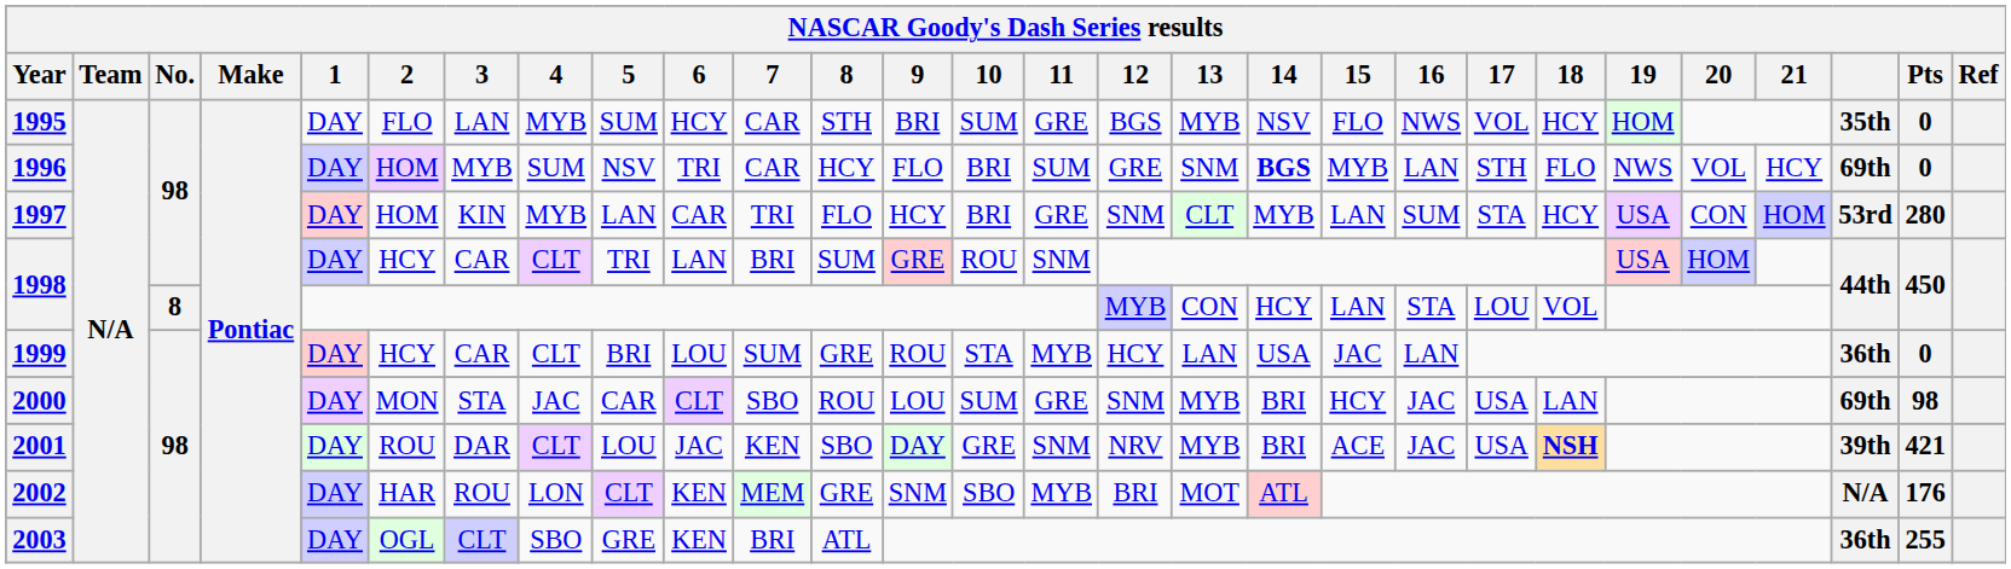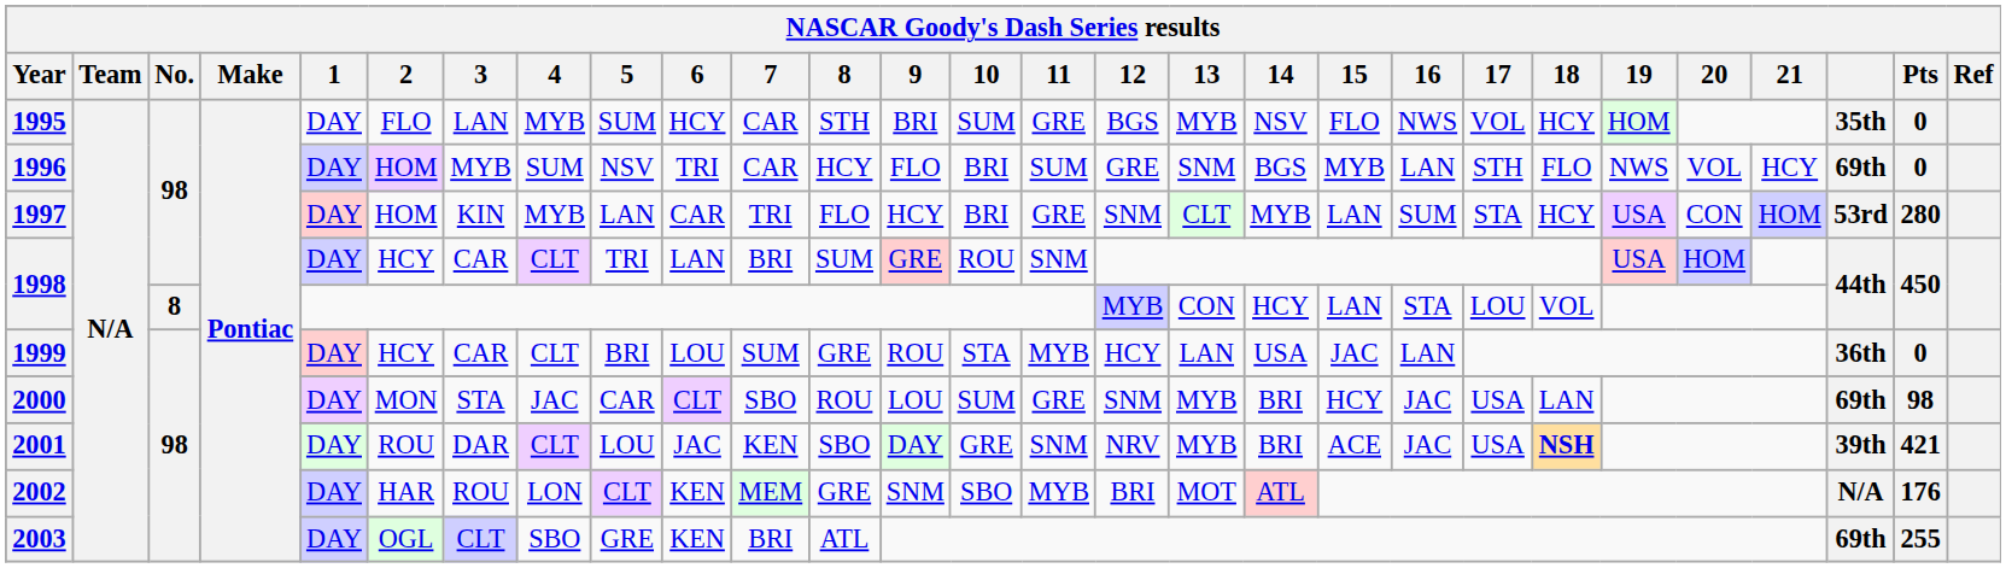 <table class="wikitable" style="text-align:center; font-size:75%">
 <tr>
 <th colspan=32><a href='#'>NASCAR Goody's Dash Series</a> results</th>
 </tr>
 <tr>
 <th>Year</th>
 <th>Team</th>
 <th>No.</th>
 <th>Make</th>
 <th>1</th>
 <th>2</th>
 <th>3</th>
 <th>4</th>
 <th>5</th>
 <th>6</th>
 <th>7</th>
 <th>8</th>
 <th>9</th>
 <th>10</th>
 <th>11</th>
 <th>12</th>
 <th>13</th>
 <th>14</th>
 <th>15</th>
 <th>16</th>
 <th>17</th>
 <th>18</th>
 <th>19</th>
 <th>20</th>
 <th>21</th>
 <th></th>
 <th>Pts</th>
 <th>Ref</th>
 </tr>
 <tr>
 <th><a href='#'>1995</a></th>
 <th rowspan=10>N/A</th>
 <th rowspan=4>98</th>
 <th rowspan=10><a href='#'>Pontiac</a></th>
 <td><a href='#'>DAY</a></td>
 <td><a href='#'>FLO</a></td>
 <td><a href='#'>LAN</a></td>
 <td><a href='#'>MYB</a></td>
 <td><a href='#'>SUM</a></td>
 <td><a href='#'>HCY</a></td>
 <td><a href='#'>CAR</a></td>
 <td><a href='#'>STH</a></td>
 <td><a href='#'>BRI</a></td>
 <td><a href='#'>SUM</a></td>
 <td><a href='#'>GRE</a></td>
 <td><a href='#'>BGS</a></td>
 <td><a href='#'>MYB</a></td>
 <td><a href='#'>NSV</a></td>
 <td><a href='#'>FLO</a></td>
 <td><a href='#'>NWS</a></td>
 <td><a href='#'>VOL</a></td>
 <td><a href='#'>HCY</a></td>
 <td style="background:#DFFFDF;"><a href='#'>HOM</a><br></td>
 <td colspan=2></td>
 <th>35th</th>
 <th>0</th>
 <th></th>
 </tr>
 <tr>
 <th><a href='#'>1996</a></th>
 <td style="background:#CFCFFF;"><a href='#'>DAY</a><br></td>
 <td style="background:#EFCFFF;"><a href='#'>HOM</a><br></td>
 <td><a href='#'>MYB</a></td>
 <td><a href='#'>SUM</a></td>
 <td><a href='#'>NSV</a></td>
 <td><a href='#'>TRI</a></td>
 <td><a href='#'>CAR</a></td>
 <td><a href='#'>HCY</a></td>
 <td><a href='#'>FLO</a></td>
 <td><a href='#'>BRI</a></td>
 <td><a href='#'>SUM</a></td>
 <td><a href='#'>GRE</a></td>
 <td><a href='#'>SNM</a></td>
-<td><strong><a href='#'>BGS</a></strong></td>
+<td><a href='#'>BGS</a></td>
 <td><a href='#'>MYB</a></td>
 <td><a href='#'>LAN</a></td>
 <td><a href='#'>STH</a></td>
 <td><a href='#'>FLO</a></td>
 <td><a href='#'>NWS</a></td>
 <td><a href='#'>VOL</a></td>
 <td><a href='#'>HCY</a></td>
 <th>69th</th>
 <th>0</th>
 <th></th>
 </tr>
 <tr>
 <th><a href='#'>1997</a></th>
 <td style="background:#FFCFCF;"><a href='#'>DAY</a><br></td>
 <td><a href='#'>HOM</a></td>
 <td><a href='#'>KIN</a></td>
 <td><a href='#'>MYB</a></td>
 <td><a href='#'>LAN</a></td>
 <td><a href='#'>CAR</a></td>
 <td><a href='#'>TRI</a></td>
 <td><a href='#'>FLO</a></td>
 <td><a href='#'>HCY</a></td>
 <td><a href='#'>BRI</a></td>
 <td><a href='#'>GRE</a></td>
 <td><a href='#'>SNM</a></td>
 <td style="background:#DFFFDF;"><a href='#'>CLT</a><br></td>
 <td><a href='#'>MYB</a></td>
 <td><a href='#'>LAN</a></td>
 <td><a href='#'>SUM</a></td>
 <td><a href='#'>STA</a></td>
 <td><a href='#'>HCY</a></td>
 <td style="background:#EFCFFF;"><a href='#'>USA</a><br></td>
 <td><a href='#'>CON</a></td>
 <td style="background:#CFCFFF;"><a href='#'>HOM</a><br></td>
 <th>53rd</th>
 <th>280</th>
 <th></th>
 </tr>
 <tr>
 <th rowspan=2><a href='#'>1998</a></th>
 <td style="background:#CFCFFF;"><a href='#'>DAY</a><br></td>
 <td><a href='#'>HCY</a></td>
 <td><a href='#'>CAR</a></td>
 <td style="background:#EFCFFF;"><a href='#'>CLT</a><br></td>
 <td><a href='#'>TRI</a></td>
 <td><a href='#'>LAN</a></td>
 <td><a href='#'>BRI</a></td>
 <td><a href='#'>SUM</a></td>
 <td style="background:#FFCFCF;"><a href='#'>GRE</a><br></td>
 <td><a href='#'>ROU</a></td>
 <td><a href='#'>SNM</a></td>
 <td colspan=7></td>
 <td style="background:#FFCFCF;"><a href='#'>USA</a><br></td>
 <td style="background:#CFCFFF;"><a href='#'>HOM</a><br></td>
 <td></td>
 <th rowspan=2>44th</th>
 <th rowspan=2>450</th>
 <th rowspan=2></th>
 </tr>
 <tr>
 <th>8</th>
 <td colspan=11></td>
 <td style="background:#CFCFFF;"><a href='#'>MYB</a><br></td>
 <td><a href='#'>CON</a></td>
 <td><a href='#'>HCY</a></td>
 <td><a href='#'>LAN</a></td>
 <td><a href='#'>STA</a></td>
 <td><a href='#'>LOU</a></td>
 <td><a href='#'>VOL</a></td>
 <td colspan=3></td>
 </tr>
 <tr>
 <th><a href='#'>1999</a></th>
 <th rowspan=5>98</th>
 <td style="background:#FFCFCF;"><a href='#'>DAY</a><br></td>
 <td><a href='#'>HCY</a></td>
 <td><a href='#'>CAR</a></td>
 <td><a href='#'>CLT</a></td>
 <td><a href='#'>BRI</a></td>
 <td><a href='#'>LOU</a></td>
 <td><a href='#'>SUM</a></td>
 <td><a href='#'>GRE</a></td>
 <td><a href='#'>ROU</a></td>
 <td><a href='#'>STA</a></td>
 <td><a href='#'>MYB</a></td>
 <td><a href='#'>HCY</a></td>
 <td><a href='#'>LAN</a></td>
 <td><a href='#'>USA</a></td>
 <td><a href='#'>JAC</a></td>
 <td><a href='#'>LAN</a></td>
 <td colspan=5></td>
 <th>36th</th>
 <th>0</th>
 <th></th>
 </tr>
 <tr>
 <th><a href='#'>2000</a></th>
 <td style="background:#EFCFFF;"><a href='#'>DAY</a><br></td>
 <td><a href='#'>MON</a></td>
 <td><a href='#'>STA</a></td>
 <td><a href='#'>JAC</a></td>
 <td><a href='#'>CAR</a></td>
 <td style="background:#EFCFFF;"><a href='#'>CLT</a><br></td>
 <td><a href='#'>SBO</a></td>
 <td><a href='#'>ROU</a></td>
 <td><a href='#'>LOU</a></td>
 <td><a href='#'>SUM</a></td>
 <td><a href='#'>GRE</a></td>
 <td><a href='#'>SNM</a></td>
 <td><a href='#'>MYB</a></td>
 <td><a href='#'>BRI</a></td>
 <td><a href='#'>HCY</a></td>
 <td><a href='#'>JAC</a></td>
 <td><a href='#'>USA</a></td>
 <td><a href='#'>LAN</a></td>
 <td colspan=3></td>
 <th>69th</th>
 <th>98</th>
 <th></th>
 </tr>
 <tr>
 <th><a href='#'>2001</a></th>
 <td style="background:#DFFFDF;"><a href='#'>DAY</a><br></td>
 <td><a href='#'>ROU</a></td>
 <td><a href='#'>DAR</a></td>
 <td style="background:#EFCFFF;"><a href='#'>CLT</a><br></td>
 <td><a href='#'>LOU</a></td>
 <td><a href='#'>JAC</a></td>
 <td><a href='#'>KEN</a></td>
 <td><a href='#'>SBO</a></td>
 <td style="background:#DFFFDF;"><a href='#'>DAY</a><br></td>
 <td><a href='#'>GRE</a></td>
 <td><a href='#'>SNM</a></td>
 <td><a href='#'>NRV</a></td>
 <td><a href='#'>MYB</a></td>
 <td><a href='#'>BRI</a></td>
 <td><a href='#'>ACE</a></td>
 <td><a href='#'>JAC</a></td>
 <td><a href='#'>USA</a></td>
 <td style="background:#FFDF9F;"><strong><a href='#'>NSH</a><br></strong></td>
 <td colspan=3></td>
 <th>39th</th>
 <th>421</th>
 <th></th>
 </tr>
 <tr>
 <th><a href='#'>2002</a></th>
 <td style="background:#CFCFFF;"><a href='#'>DAY</a><br></td>
 <td><a href='#'>HAR</a></td>
 <td><a href='#'>ROU</a></td>
 <td><a href='#'>LON</a></td>
 <td style="background:#EFCFFF;"><a href='#'>CLT</a><br></td>
 <td><a href='#'>KEN</a></td>
 <td style="background:#DFFFDF;"><a href='#'>MEM</a><br></td>
 <td><a href='#'>GRE</a></td>
 <td><a href='#'>SNM</a></td>
 <td><a href='#'>SBO</a></td>
 <td><a href='#'>MYB</a></td>
 <td><a href='#'>BRI</a></td>
 <td><a href='#'>MOT</a></td>
 <td style="background:#FFCFCF;"><a href='#'>ATL</a><br></td>
 <td colspan=7></td>
 <th>N/A</th>
 <th>176</th>
 <th></th>
 </tr>
 <tr>
 <th><a href='#'>2003</a></th>
 <td style="background:#CFCFFF;"><a href='#'>DAY</a><br></td>
 <td style="background:#DFFFDF;"><a href='#'>OGL</a><br></td>
 <td style="background:#CFCFFF;"><a href='#'>CLT</a><br></td>
 <td><a href='#'>SBO</a></td>
 <td><a href='#'>GRE</a></td>
 <td><a href='#'>KEN</a></td>
 <td><a href='#'>BRI</a></td>
 <td><a href='#'>ATL</a></td>
 <td colspan=13></td>
-<th>36th</th>
+<th>69th</th>
 <th>255</th>
 <th></th>
 </tr>
 </table>
